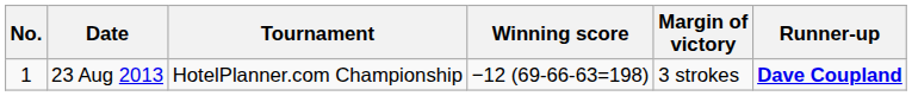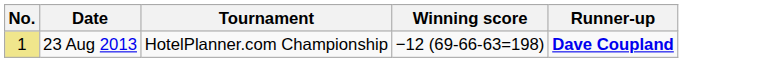 <table class="wikitable" style="font-size:95%;">
 <tr>
 <th>No.</th>
 <th>Date</th>
 <th>Tournament</th>
 <th>Winning score</th>
-<th>Margin of<br>victory</th>
 <th>Runner-up</th>
 </tr>
 <tr>
-<td align=center>1</td>
+<td align=center style="background: khaki;">1</td>
 <td align=right>23 Aug <a href='#'>2013</a></td>
 <td>HotelPlanner.com Championship</td>
 <td>−12 (69-66-63=198)</td>
-<td>3 strokes</td>
 <td><strong> <a href='#'>Dave Coupland</a></strong></td>
 </tr>
 </table>
